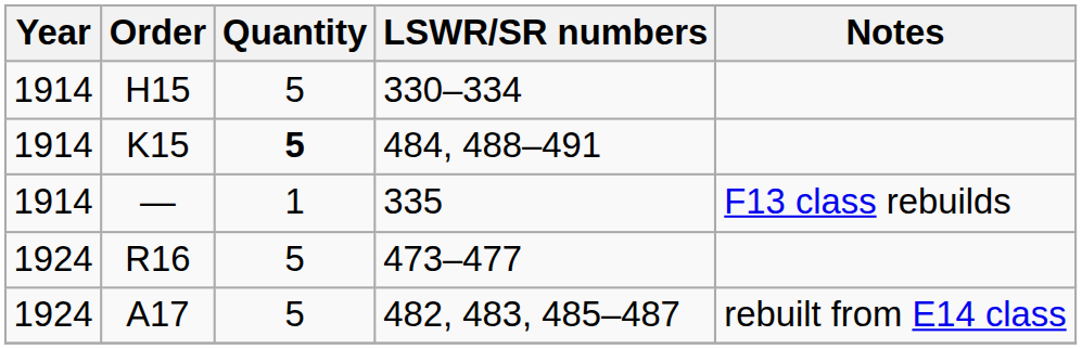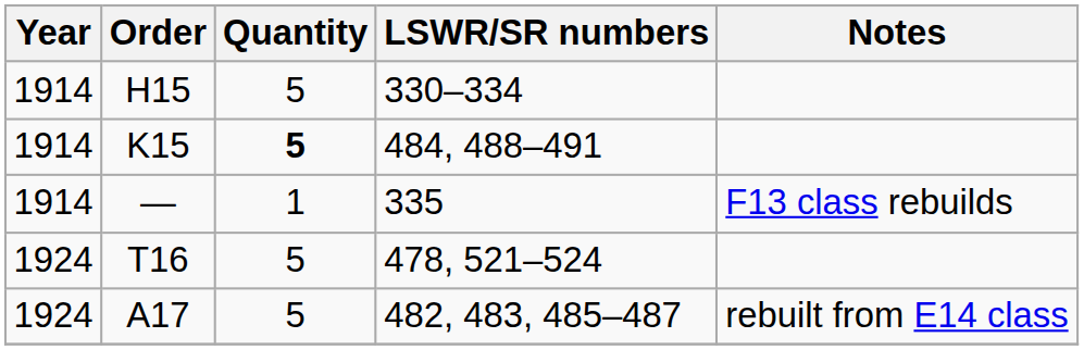 <table class="wikitable collapsible collapsed">
 <tr>
 <th>Year</th>
 <th>Order</th>
 <th>Quantity</th>
 <th>LSWR/SR numbers</th>
 <th>Notes</th>
 </tr>
 <tr>
 <td>1914</td>
 <td style="text-align:center;">H15</td>
 <td style="text-align:center;">5</td>
 <td>330–334</td>
 <td></td>
 </tr>
 <tr>
 <td>1914</td>
 <td style="text-align:center;">K15</td>
 <td style="text-align:center;"><strong>5</strong></td>
 <td>484, 488–491</td>
 <td></td>
 </tr>
 <tr>
 <td>1914</td>
 <td style="text-align:center;">—</td>
 <td style="text-align:center;">1</td>
 <td>335</td>
 <td><a href='#'>F13 class</a> rebuilds</td>
 </tr>
 <tr>
 <td>1924</td>
-<td style="text-align:center;">R16</td>
+<td style="text-align:center;">T16</td>
 <td style="text-align:center;">5</td>
-<td>473–477</td>
+<td>478, 521–524</td>
 <td></td>
 </tr>
 <tr>
 <td>1924</td>
 <td style="text-align:center;">A17</td>
 <td style="text-align:center;">5</td>
 <td>482, 483, 485–487</td>
 <td>rebuilt from <a href='#'>E14 class</a></td>
 </tr>
 <tr>
 </tr>
 </table>
